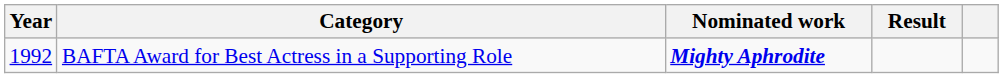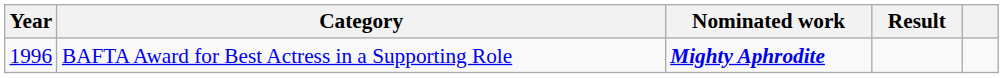 <table class="wikitable">
 <tr>
 <th>Year</th>
 <th width="450">Category</th>
 <th width="148">Nominated work</th>
 <th width="60">Result</th>
 <th width="20" class="unsortable"></th>
 </tr>
 <tr>
-<td><a href='#'>1992</a></td>
+<td><a href='#'>1996</a></td>
 <td><a href='#'>BAFTA Award for Best Actress in a Supporting Role</a></td>
 <td><strong><em><a href='#'>Mighty Aphrodite</a></em></strong></td>
 <td></td>
 <td></td>
 </tr>
 </table>
